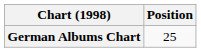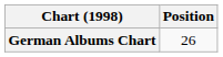 <table class="wikitable sortable plainrowheaders">
 <tr>
 <th scope="col">Chart (1998)</th>
 <th scope="col">Position</th>
 </tr>
 <tr>
 <th scope="row">German Albums Chart</th>
-<td align="center">25</td>
+<td align="center">26</td>
 </tr>
 </table>
